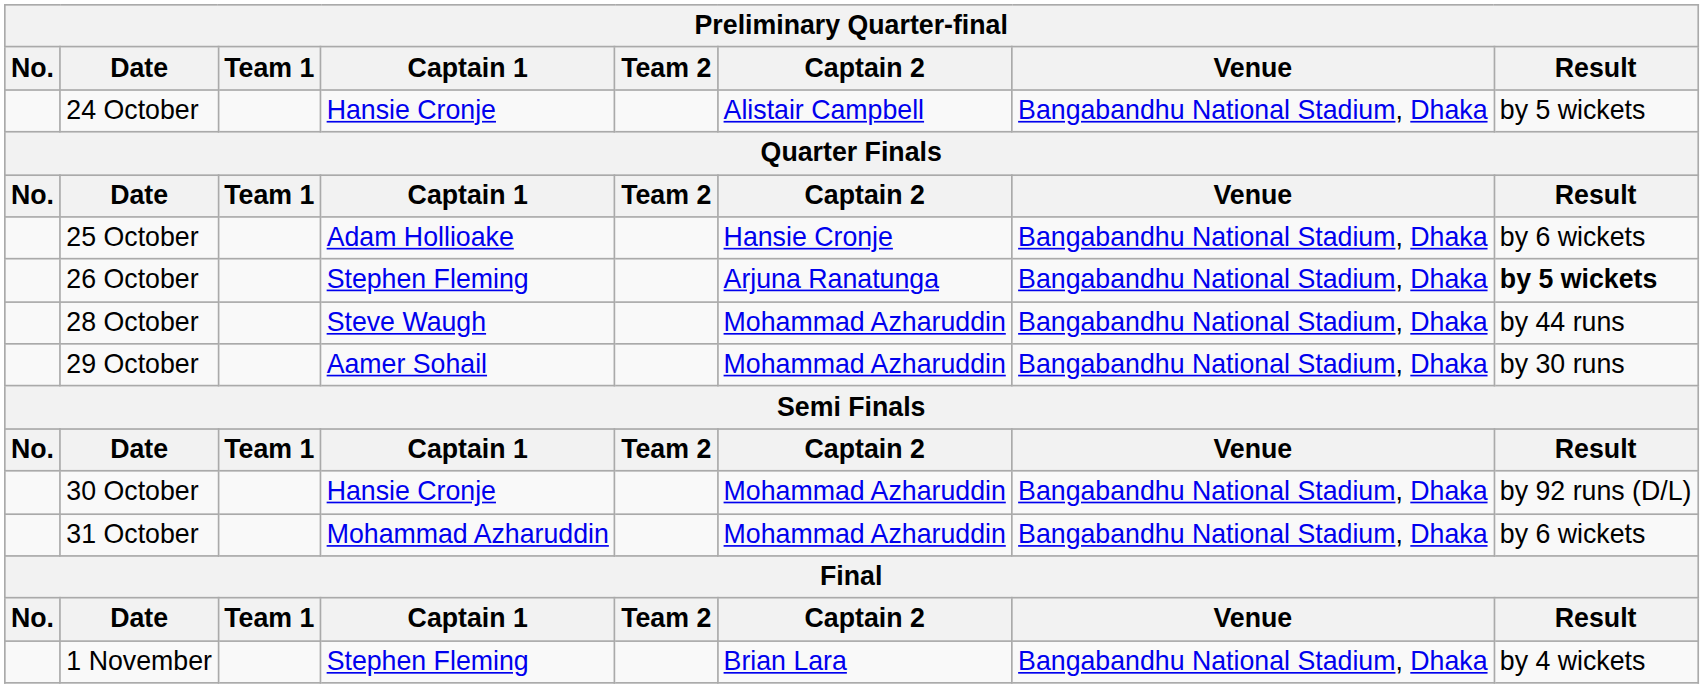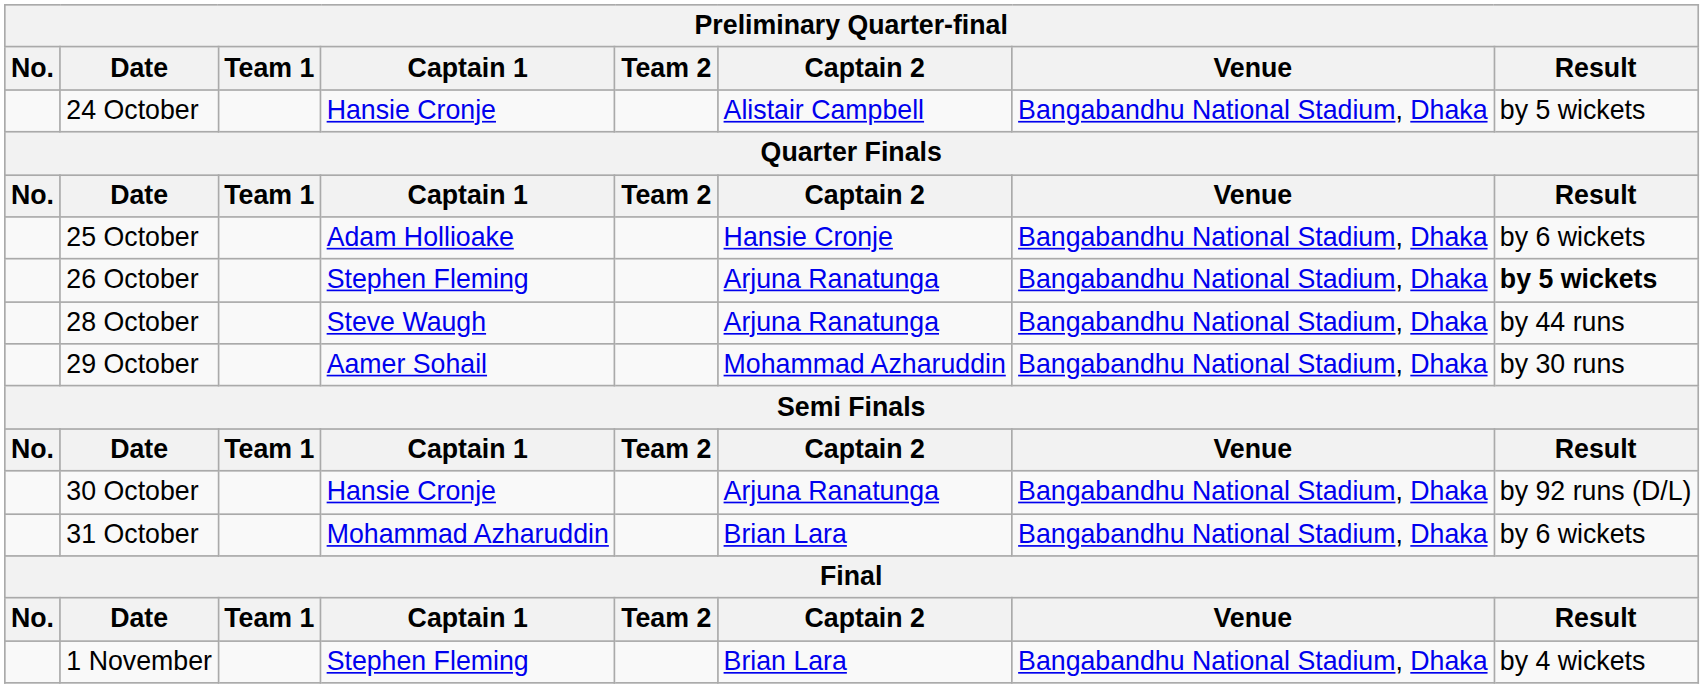 <table class="wikitable">
 <tr>
 <th colspan="9">Preliminary Quarter-final</th>
 </tr>
 <tr>
 <th>No.</th>
 <th>Date</th>
 <th>Team 1</th>
 <th>Captain 1</th>
 <th>Team 2</th>
 <th>Captain 2</th>
 <th>Venue</th>
 <th>Result</th>
 </tr>
 <tr>
 <td></td>
 <td>24 October</td>
 <td></td>
 <td><a href='#'>Hansie Cronje</a></td>
 <td></td>
 <td><a href='#'>Alistair Campbell</a></td>
 <td><a href='#'>Bangabandhu National Stadium</a>, <a href='#'>Dhaka</a></td>
 <td> by 5 wickets</td>
 </tr>
 <tr>
 <th colspan="9">Quarter Finals</th>
 </tr>
 <tr>
 <th>No.</th>
 <th>Date</th>
 <th>Team 1</th>
 <th>Captain 1</th>
 <th>Team 2</th>
 <th>Captain 2</th>
 <th>Venue</th>
 <th>Result</th>
 </tr>
 <tr>
 <td></td>
 <td>25 October</td>
 <td></td>
 <td><a href='#'>Adam Hollioake</a></td>
 <td></td>
 <td><a href='#'>Hansie Cronje</a></td>
 <td><a href='#'>Bangabandhu National Stadium</a>, <a href='#'>Dhaka</a></td>
 <td> by 6 wickets</td>
 </tr>
 <tr>
 <td></td>
 <td>26 October</td>
 <td></td>
 <td><a href='#'>Stephen Fleming</a></td>
 <td></td>
 <td><a href='#'>Arjuna Ranatunga</a></td>
 <td><a href='#'>Bangabandhu National Stadium</a>, <a href='#'>Dhaka</a></td>
 <td><strong> by 5 wickets</strong></td>
 </tr>
 <tr>
 <td></td>
 <td>28 October</td>
 <td></td>
 <td><a href='#'>Steve Waugh</a></td>
 <td></td>
-<td><a href='#'>Mohammad Azharuddin</a></td>
+<td><a href='#'>Arjuna Ranatunga</a></td>
 <td><a href='#'>Bangabandhu National Stadium</a>, <a href='#'>Dhaka</a></td>
 <td> by 44 runs</td>
 </tr>
 <tr>
 <td></td>
 <td>29 October</td>
 <td></td>
 <td><a href='#'>Aamer Sohail</a></td>
 <td></td>
 <td><a href='#'>Mohammad Azharuddin</a></td>
 <td><a href='#'>Bangabandhu National Stadium</a>, <a href='#'>Dhaka</a></td>
 <td> by 30 runs</td>
 </tr>
 <tr>
 <th colspan="9">Semi Finals</th>
 </tr>
 <tr>
 <th>No.</th>
 <th>Date</th>
 <th>Team 1</th>
 <th>Captain 1</th>
 <th>Team 2</th>
 <th>Captain 2</th>
 <th>Venue</th>
 <th>Result</th>
 </tr>
 <tr>
 <td></td>
 <td>30 October</td>
 <td></td>
 <td><a href='#'>Hansie Cronje</a></td>
 <td></td>
-<td><a href='#'>Mohammad Azharuddin</a></td>
+<td><a href='#'>Arjuna Ranatunga</a></td>
 <td><a href='#'>Bangabandhu National Stadium</a>, <a href='#'>Dhaka</a></td>
 <td> by 92 runs (D/L)</td>
 </tr>
 <tr>
 <td></td>
 <td>31 October</td>
 <td></td>
 <td><a href='#'>Mohammad Azharuddin</a></td>
 <td></td>
-<td><a href='#'>Mohammad Azharuddin</a></td>
+<td><a href='#'>Brian Lara</a></td>
 <td><a href='#'>Bangabandhu National Stadium</a>, <a href='#'>Dhaka</a></td>
 <td> by 6 wickets</td>
 </tr>
 <tr>
 <th colspan="9">Final</th>
 </tr>
 <tr>
 <th>No.</th>
 <th>Date</th>
 <th>Team 1</th>
 <th>Captain 1</th>
 <th>Team 2</th>
 <th>Captain 2</th>
 <th>Venue</th>
 <th>Result</th>
 </tr>
 <tr>
 <td></td>
 <td>1 November</td>
 <td></td>
 <td><a href='#'>Stephen Fleming</a></td>
 <td></td>
 <td><a href='#'>Brian Lara</a></td>
 <td><a href='#'>Bangabandhu National Stadium</a>, <a href='#'>Dhaka</a></td>
 <td> by 4 wickets</td>
 </tr>
 </table>
